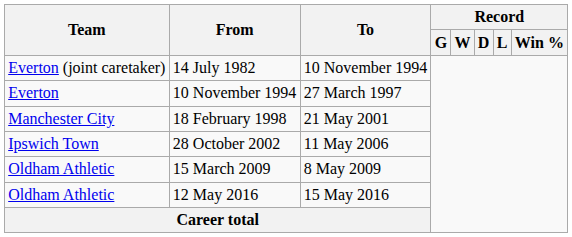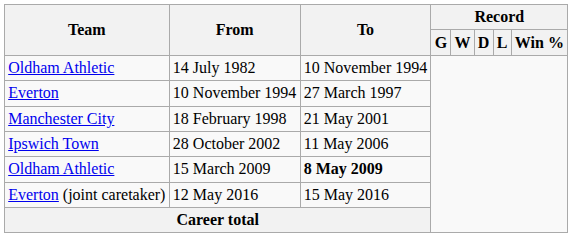 <table class=wikitable style="text-align:center;">
 <tr>
 <th rowspan=2>Team</th>
 <th rowspan=2>From</th>
 <th rowspan=2>To</th>
 <th colspan=5>Record</th>
 </tr>
 <tr>
 <th>G</th>
 <th>W</th>
 <th>D</th>
 <th>L</th>
 <th>Win %</th>
 </tr>
 <tr>
-<td align=left><a href='#'>Everton</a> (joint caretaker)</td>
+<td align=left><a href='#'>Oldham Athletic</a></td>
 <td align=left>14 July 1982</td>
 <td align=left>10 November 1994<br></td>
 </tr>
 <tr>
 <td align=left><a href='#'>Everton</a></td>
 <td align=left>10 November 1994</td>
 <td align=left>27 March 1997<br></td>
 </tr>
 <tr>
 <td align=left><a href='#'>Manchester City</a></td>
 <td align=left>18 February 1998</td>
 <td align=left>21 May 2001<br></td>
 </tr>
 <tr>
 <td align=left><a href='#'>Ipswich Town</a></td>
 <td align=left>28 October 2002</td>
 <td align=left>11 May 2006<br></td>
 </tr>
 <tr>
 <td align=left><a href='#'>Oldham Athletic</a></td>
 <td align=left>15 March 2009</td>
-<td align=left>8 May 2009<br></td>
+<td align=left><strong>8 May 2009<br></strong></td>
 </tr>
 <tr>
-<td align=left><a href='#'>Oldham Athletic</a></td>
+<td align=left><a href='#'>Everton</a> (joint caretaker)</td>
 <td align=left>12 May 2016</td>
 <td align=left>15 May 2016<br></td>
 </tr>
 <tr>
 <th colspan=3>Career total<br></th>
 </tr>
 </table>
